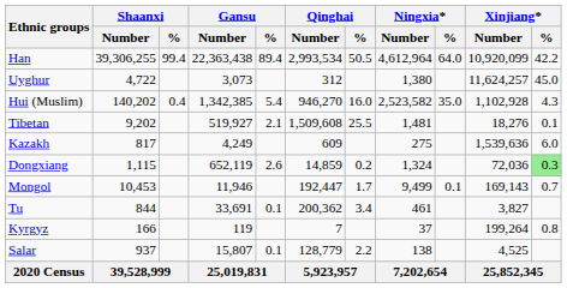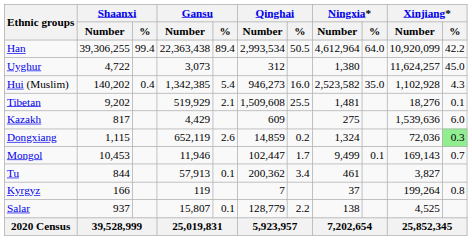 <table class="wikitable" style="text-align: right;">
 <tr bgcolor="#e0e0e0">
 <th rowspan="2">Ethnic groups</th>
 <th colspan="2"><a href='#'>Shaanxi</a></th>
 <th colspan="2"><a href='#'>Gansu</a></th>
 <th colspan="2"><a href='#'>Qinghai</a></th>
 <th colspan="2"><a href='#'>Ningxia</a>*</th>
 <th colspan="2"><a href='#'>Xinjiang</a>*</th>
 </tr>
 <tr bgcolor="#e0e0e0">
 <th>Number</th>
 <th>%</th>
 <th>Number</th>
 <th>%</th>
 <th>Number</th>
 <th>%</th>
 <th>Number</th>
 <th>%</th>
 <th>Number</th>
 <th>%</th>
 </tr>
 <tr ---->
 <td align="left"><a href='#'>Han</a></td>
 <td>39,306,255</td>
 <td>99.4</td>
 <td>22,363,438</td>
 <td>89.4</td>
 <td>2,993,534</td>
 <td>50.5</td>
 <td>4,612,964</td>
 <td>64.0</td>
 <td>10,920,099</td>
 <td>42.2</td>
 </tr>
 <tr ---->
 <td align="left"><a href='#'>Uyghur</a></td>
 <td>4,722</td>
 <td></td>
 <td>3,073</td>
 <td></td>
 <td>312</td>
 <td></td>
 <td>1,380</td>
 <td></td>
 <td>11,624,257</td>
 <td>45.0</td>
 </tr>
 <tr ---->
 <td align="left"><a href='#'>Hui</a> (Muslim)</td>
 <td>140,202</td>
 <td>0.4</td>
 <td>1,342,385</td>
 <td>5.4</td>
-<td>946,270</td>
+<td>946,273</td>
 <td>16.0</td>
 <td>2,523,582</td>
 <td>35.0</td>
 <td>1,102,928</td>
 <td>4.3</td>
 </tr>
 <tr ---->
 <td align="left"><a href='#'>Tibetan</a></td>
 <td>9,202</td>
 <td></td>
-<td>519,927</td>
+<td>519,929</td>
 <td>2.1</td>
 <td>1,509,608</td>
 <td>25.5</td>
 <td>1,481</td>
 <td></td>
 <td>18,276</td>
 <td>0.1</td>
 </tr>
 <tr ---->
 <td align="left"><a href='#'>Kazakh</a></td>
 <td>817</td>
 <td></td>
-<td>4,249</td>
+<td>4,429</td>
 <td></td>
 <td>609</td>
 <td></td>
 <td>275</td>
 <td></td>
 <td>1,539,636</td>
 <td>6.0</td>
 </tr>
 <tr ---->
 <td align="left"><a href='#'>Dongxiang</a></td>
 <td>1,115</td>
 <td></td>
 <td>652,119</td>
 <td>2.6</td>
 <td>14,859</td>
 <td>0.2</td>
 <td>1,324</td>
 <td></td>
 <td>72,036</td>
 <td style="background: lightgreen;">0.3</td>
 </tr>
 <tr ---->
 <td align="left"><a href='#'>Mongol</a></td>
 <td>10,453</td>
 <td></td>
 <td>11,946</td>
 <td></td>
-<td>192,447</td>
+<td>102,447</td>
 <td>1.7</td>
 <td>9,499</td>
 <td>0.1</td>
 <td>169,143</td>
 <td>0.7</td>
 </tr>
 <tr ---->
 <td align="left"><a href='#'>Tu</a></td>
 <td>844</td>
 <td></td>
-<td>33,691</td>
+<td>57,913</td>
 <td>0.1</td>
 <td>200,362</td>
 <td>3.4</td>
 <td>461</td>
 <td></td>
 <td>3,827</td>
 <td></td>
 </tr>
 <tr ---->
 <td align="left"><a href='#'>Kyrgyz</a></td>
 <td>166</td>
 <td></td>
 <td>119</td>
 <td></td>
 <td>7</td>
 <td></td>
 <td>37</td>
 <td></td>
 <td>199,264</td>
 <td>0.8</td>
 </tr>
 <tr ---->
 <td align="left"><a href='#'>Salar</a></td>
 <td>937</td>
 <td></td>
 <td>15,807</td>
 <td>0.1</td>
 <td>128,779</td>
 <td>2.2</td>
 <td>138</td>
 <td></td>
 <td>4,525</td>
 <td></td>
 </tr>
 <tr bgcolor="#e0e0e0">
 <th align="left">2020 Census</th>
 <th colspan="2">39,528,999</th>
 <th colspan="2">25,019,831</th>
 <th colspan="2">5,923,957</th>
 <th colspan="2">7,202,654</th>
 <th colspan="2">25,852,345</th>
 </tr>
 </table>
